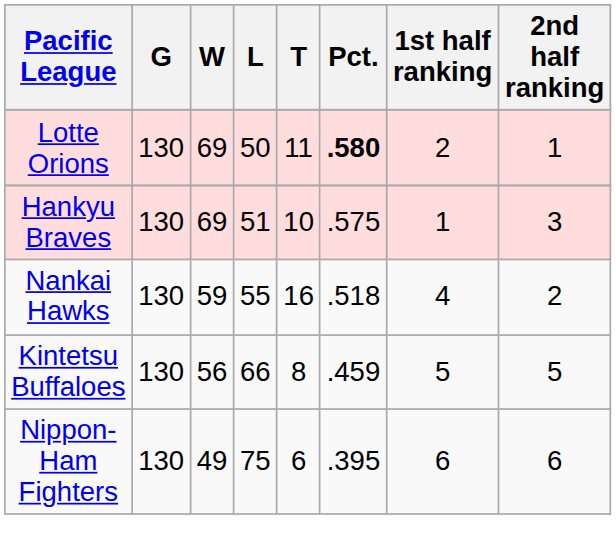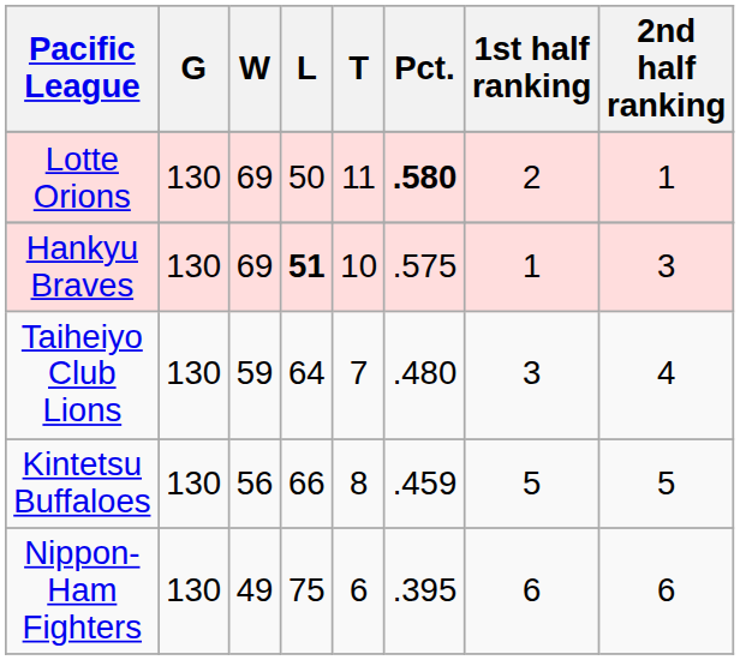 <table class="wikitable" width="50%" style="text-align:center;">
 <tr>
 <th width="35%"><a href='#'>Pacific League</a></th>
 <th width="5%">G</th>
 <th width="5%">W</th>
 <th width="5%">L</th>
 <th width="5%">T</th>
 <th width="7%">Pct.</th>
 <th width="5%">1st half ranking</th>
 <th width="5%">2nd half ranking</th>
 </tr>
 <tr align=center>
 </tr>
 <tr style="background-color:#fdd">
 <td><a href='#'>Lotte Orions</a></td>
 <td>130</td>
 <td>69</td>
 <td>50</td>
 <td>11</td>
 <td><strong>.580</strong></td>
 <td>2</td>
 <td>1</td>
 </tr>
 <tr align=center>
 </tr>
 <tr style="background-color:#fdd">
 <td><a href='#'>Hankyu Braves</a></td>
 <td>130</td>
 <td>69</td>
-<td>51</td>
+<td><strong>51</strong></td>
 <td>10</td>
 <td>.575</td>
 <td>1</td>
 <td>3</td>
 </tr>
 <tr align=center>
-<td><a href='#'>Nankai Hawks</a></td>
+<td><a href='#'>Taiheiyo Club Lions</a></td>
 <td>130</td>
 <td>59</td>
-<td>55</td>
-<td>16</td>
-<td>.518</td>
+<td>64</td>
+<td>7</td>
+<td>.480</td>
+<td>3</td>
 <td>4</td>
-<td>2</td>
 </tr>
 <tr align=center>
 <td><a href='#'>Kintetsu Buffaloes</a></td>
 <td>130</td>
 <td>56</td>
 <td>66</td>
 <td>8</td>
 <td>.459</td>
 <td>5</td>
 <td>5</td>
 </tr>
 <tr align=center>
 <td><a href='#'>Nippon-Ham Fighters</a></td>
 <td>130</td>
 <td>49</td>
 <td>75</td>
 <td>6</td>
 <td>.395</td>
 <td>6</td>
 <td>6</td>
 </tr>
 </table>
